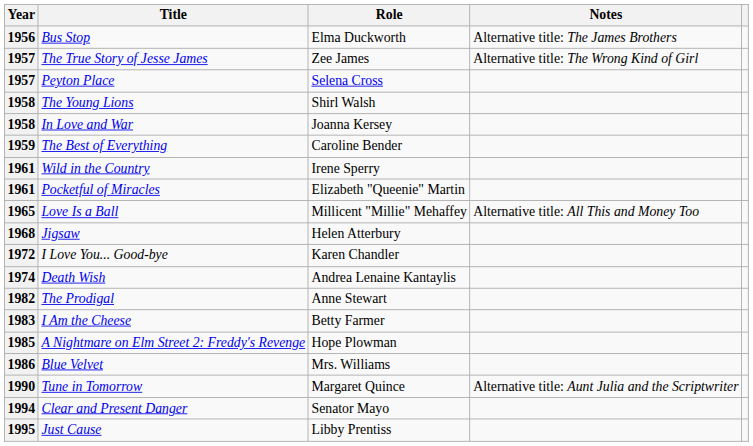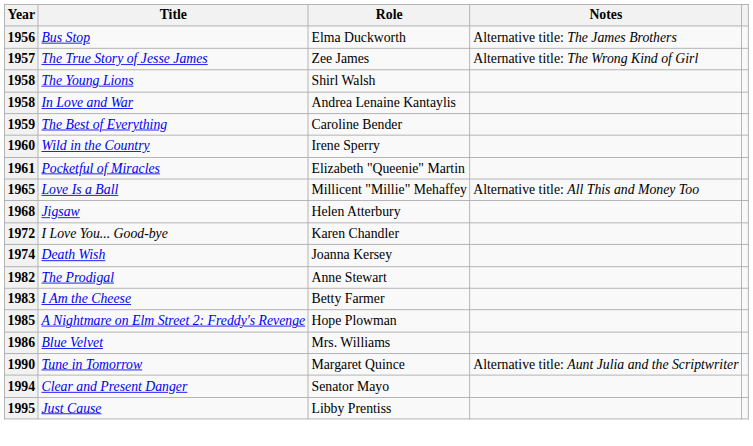 <table class="wikitable plainrowheaders sortable" style="margin-right: 0;">
 <tr>
 <th scope="col">Year</th>
 <th scope="col">Title</th>
 <th scope="col">Role</th>
 <th scope="col" class="unsortable">Notes</th>
 <th scope="col" class="unsortable"></th>
 </tr>
 <tr>
 <th scope="row">1956</th>
 <td><em><a href='#'>Bus Stop</a></em></td>
 <td>Elma Duckworth</td>
 <td>Alternative title: <em>The James Brothers</em></td>
 <td align=center></td>
 </tr>
 <tr>
 <th scope="row">1957</th>
 <td><em><a href='#'>The True Story of Jesse James</a></em></td>
 <td>Zee James</td>
 <td>Alternative title: <em>The Wrong Kind of Girl</em></td>
 <td align=center></td>
 </tr>
 <tr>
-<th scope="row">1957</th>
-<td><em><a href='#'>Peyton Place</a></em></td>
-<td><a href='#'>Selena Cross</a></td>
-<td></td>
-<td align=center></td>
-</tr>
-<tr>
 <th scope="row">1958</th>
 <td><em><a href='#'>The Young Lions</a></em></td>
 <td>Shirl Walsh</td>
 <td></td>
 <td align=center></td>
 </tr>
 <tr>
 <th scope="row">1958</th>
 <td><em><a href='#'>In Love and War</a></em></td>
-<td>Joanna Kersey</td>
+<td>Andrea Lenaine Kantaylis</td>
 <td></td>
 <td align=center></td>
 </tr>
 <tr>
 <th scope="row">1959</th>
 <td><em><a href='#'>The Best of Everything</a></em></td>
 <td>Caroline Bender</td>
 <td></td>
 <td align=center></td>
 </tr>
 <tr>
-<th scope="row">1961</th>
+<th scope="row">1960</th>
 <td><em><a href='#'>Wild in the Country</a></em></td>
 <td>Irene Sperry</td>
 <td></td>
 <td align=center></td>
 </tr>
 <tr>
 <th scope="row">1961</th>
 <td><em><a href='#'>Pocketful of Miracles</a></em></td>
 <td>Elizabeth "Queenie" Martin</td>
 <td></td>
 <td align=center></td>
 </tr>
 <tr>
 <th scope="row">1965</th>
 <td><em><a href='#'>Love Is a Ball</a></em></td>
 <td>Millicent "Millie" Mehaffey</td>
 <td>Alternative title: <em>All This and Money Too</em></td>
 <td align=center></td>
 </tr>
 <tr>
 <th scope="row">1968</th>
 <td><em><a href='#'>Jigsaw</a></em></td>
 <td>Helen Atterbury</td>
 <td></td>
 <td align=center></td>
 </tr>
 <tr>
 <th scope="row">1972</th>
 <td><em>I Love You... Good-bye</em></td>
 <td>Karen Chandler</td>
 <td></td>
 <td align=center></td>
 </tr>
 <tr>
 <th scope="row">1974</th>
 <td><em><a href='#'>Death Wish</a></em></td>
-<td>Andrea Lenaine Kantaylis</td>
+<td>Joanna Kersey</td>
 <td></td>
 <td align=center></td>
 </tr>
 <tr>
 <th scope="row">1982</th>
 <td><em><a href='#'>The Prodigal</a></em></td>
 <td>Anne Stewart</td>
 <td></td>
 <td align=center></td>
 </tr>
 <tr>
 <th scope="row">1983</th>
 <td><em><a href='#'>I Am the Cheese</a></em></td>
 <td>Betty Farmer</td>
 <td></td>
 <td align=center></td>
 </tr>
 <tr>
 <th scope="row">1985</th>
 <td><em><a href='#'>A Nightmare on Elm Street 2: Freddy's Revenge</a></em></td>
 <td>Hope Plowman</td>
 <td></td>
 <td align=center></td>
 </tr>
 <tr>
 <th scope="row">1986</th>
 <td><em><a href='#'>Blue Velvet</a></em></td>
 <td>Mrs. Williams</td>
 <td></td>
 <td align=center></td>
 </tr>
 <tr>
 <th scope="row">1990</th>
 <td><em><a href='#'>Tune in Tomorrow</a></em></td>
 <td>Margaret Quince</td>
 <td>Alternative title: <em>Aunt Julia and the Scriptwriter</em></td>
 <td align=center></td>
 </tr>
 <tr>
 <th scope="row">1994</th>
 <td><em><a href='#'>Clear and Present Danger</a></em></td>
 <td>Senator Mayo</td>
 <td></td>
 <td align=center></td>
 </tr>
 <tr>
 <th scope="row">1995</th>
 <td><em><a href='#'>Just Cause</a></em></td>
 <td>Libby Prentiss</td>
 <td></td>
 <td align=center></td>
 </tr>
 </table>
